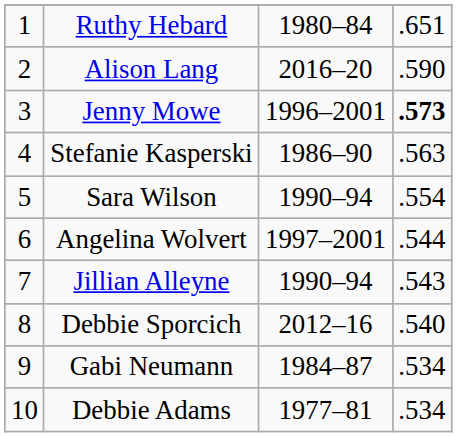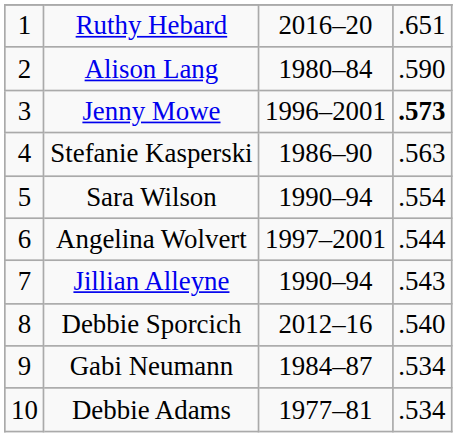 <table class="wikitable">
 <tr>
 </tr>
 <tr align=center>
 <td>1</td>
 <td><a href='#'>Ruthy Hebard</a></td>
-<td>1980–84</td>
+<td>2016–20</td>
 <td>.651</td>
 </tr>
 <tr align=center>
 <td>2</td>
 <td><a href='#'>Alison Lang</a></td>
-<td>2016–20</td>
+<td>1980–84</td>
 <td>.590</td>
 </tr>
 <tr align=center>
 <td>3</td>
 <td><a href='#'>Jenny Mowe</a></td>
 <td>1996–2001</td>
 <td><strong>.573</strong></td>
 </tr>
 <tr align=center>
 <td>4</td>
 <td>Stefanie Kasperski</td>
 <td>1986–90</td>
 <td>.563</td>
 </tr>
 <tr align=center>
 <td>5</td>
 <td>Sara Wilson</td>
 <td>1990–94</td>
 <td>.554</td>
 </tr>
 <tr align=center>
 <td>6</td>
 <td>Angelina Wolvert</td>
 <td>1997–2001</td>
 <td>.544</td>
 </tr>
 <tr align=center>
 <td>7</td>
 <td><a href='#'>Jillian Alleyne</a></td>
 <td>1990–94</td>
 <td>.543</td>
 </tr>
 <tr align=center>
 <td>8</td>
 <td>Debbie Sporcich</td>
 <td>2012–16</td>
 <td>.540</td>
 </tr>
 <tr align=center>
 <td>9</td>
 <td>Gabi Neumann</td>
 <td>1984–87</td>
 <td>.534</td>
 </tr>
 <tr align=center>
 <td>10</td>
 <td>Debbie Adams</td>
 <td>1977–81</td>
 <td>.534</td>
 </tr>
 </table>
